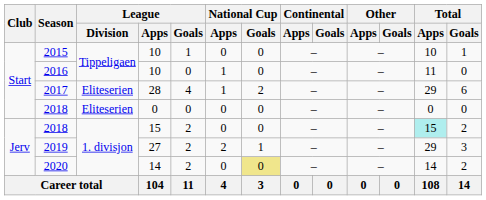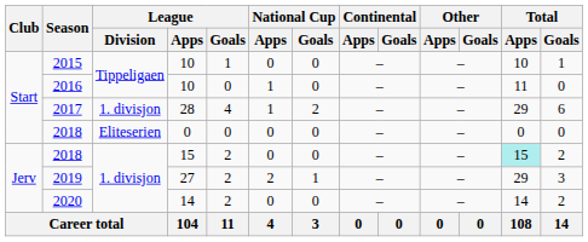 <table class="wikitable" style="text-align: center;">
 <tr>
 <th rowspan="2">Club</th>
 <th rowspan="2">Season</th>
 <th colspan="3">League</th>
 <th colspan="2">National Cup</th>
 <th colspan="2">Continental</th>
 <th colspan="2">Other</th>
 <th colspan="2">Total</th>
 </tr>
 <tr>
 <th>Division</th>
 <th>Apps</th>
 <th>Goals</th>
 <th>Apps</th>
 <th>Goals</th>
 <th>Apps</th>
 <th>Goals</th>
 <th>Apps</th>
 <th>Goals</th>
 <th>Apps</th>
 <th>Goals</th>
 </tr>
 <tr>
 <td rowspan="4" valign="center"><a href='#'>Start</a></td>
 <td><a href='#'>2015</a></td>
 <td rowspan="2" valign="center"><a href='#'>Tippeligaen</a></td>
 <td>10</td>
 <td>1</td>
 <td>0</td>
 <td>0</td>
 <td colspan="2">–</td>
 <td colspan="2">–</td>
 <td>10</td>
 <td>1</td>
 </tr>
 <tr>
 <td><a href='#'>2016</a></td>
 <td>10</td>
 <td>0</td>
 <td>1</td>
 <td>0</td>
 <td colspan="2">–</td>
 <td colspan="2">–</td>
 <td>11</td>
 <td>0</td>
 </tr>
 <tr>
 <td><a href='#'>2017</a></td>
-<td rowspan="1" valign="center"><a href='#'>Eliteserien</a></td>
+<td rowspan="1" valign="center"><a href='#'>1. divisjon</a></td>
 <td>28</td>
 <td>4</td>
 <td>1</td>
 <td>2</td>
 <td colspan="2">–</td>
 <td colspan="2">–</td>
 <td>29</td>
 <td>6</td>
 </tr>
 <tr>
 <td><a href='#'>2018</a></td>
 <td rowspan="1" valign="center"><a href='#'>Eliteserien</a></td>
 <td>0</td>
 <td>0</td>
 <td>0</td>
 <td>0</td>
 <td colspan="2">–</td>
 <td colspan="2">–</td>
 <td>0</td>
 <td>0</td>
 </tr>
 <tr>
 <td rowspan="3" valign="center"><a href='#'>Jerv</a></td>
 <td><a href='#'>2018</a></td>
 <td rowspan="3" valign="center"><a href='#'>1. divisjon</a></td>
 <td>15</td>
 <td>2</td>
 <td>0</td>
 <td>0</td>
 <td colspan="2">–</td>
 <td colspan="2">–</td>
 <td style="background: paleturquoise;">15</td>
 <td>2</td>
 </tr>
 <tr>
 <td><a href='#'>2019</a></td>
 <td>27</td>
 <td>2</td>
 <td>2</td>
 <td>1</td>
 <td colspan="2">–</td>
 <td colspan="2">–</td>
 <td>29</td>
 <td>3</td>
 </tr>
 <tr>
 <td><a href='#'>2020</a></td>
 <td>14</td>
 <td>2</td>
 <td>0</td>
-<td style="background: khaki;">0</td>
+<td>0</td>
 <td colspan="2">–</td>
 <td colspan="2">–</td>
 <td>14</td>
 <td>2</td>
 </tr>
 <tr>
 <th colspan="3">Career total</th>
 <th>104</th>
 <th>11</th>
 <th>4</th>
 <th>3</th>
 <th>0</th>
 <th>0</th>
 <th>0</th>
 <th>0</th>
 <th>108</th>
 <th>14</th>
 </tr>
 </table>
